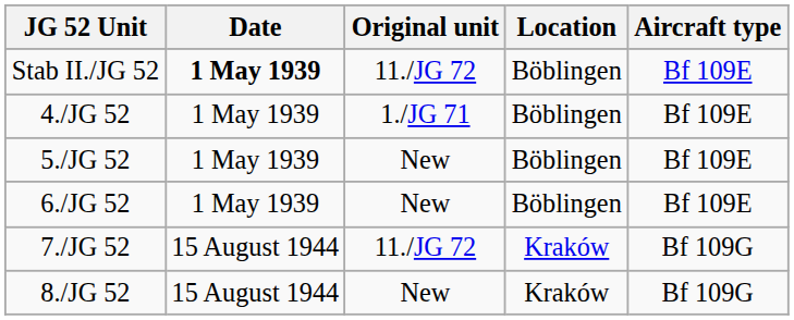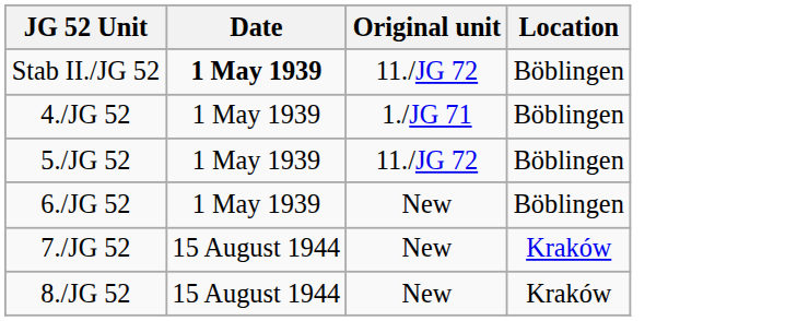 <table class="wikitable" align="center" style="font-size: 10pt; text-align:center">
 <tr>
 <th>JG 52 Unit</th>
 <th>Date</th>
 <th>Original unit</th>
 <th>Location</th>
-<th>Aircraft type</th>
 </tr>
 <tr>
 <td>Stab II./JG 52</td>
 <td><strong>1 May 1939</strong></td>
 <td>11./<a href='#'>JG 72</a></td>
 <td>Böblingen</td>
-<td><a href='#'>Bf 109E</a></td>
 </tr>
 <tr>
 <td>4./JG 52</td>
 <td>1 May 1939</td>
 <td>1./<a href='#'>JG 71</a></td>
 <td>Böblingen</td>
-<td>Bf 109E</td>
 </tr>
 <tr>
 <td>5./JG 52</td>
 <td>1 May 1939</td>
-<td>New</td>
+<td>11./<a href='#'>JG 72</a></td>
 <td>Böblingen</td>
-<td>Bf 109E</td>
 </tr>
 <tr>
 <td>6./JG 52</td>
 <td>1 May 1939</td>
 <td>New</td>
 <td>Böblingen</td>
-<td>Bf 109E</td>
 </tr>
 <tr>
 <td>7./JG 52</td>
 <td>15 August 1944</td>
-<td>11./<a href='#'>JG 72</a></td>
+<td>New</td>
 <td><a href='#'>Kraków</a></td>
-<td>Bf 109G</td>
 </tr>
 <tr>
 <td>8./JG 52</td>
 <td>15 August 1944</td>
 <td>New</td>
 <td>Kraków</td>
-<td>Bf 109G</td>
 </tr>
 </table>
